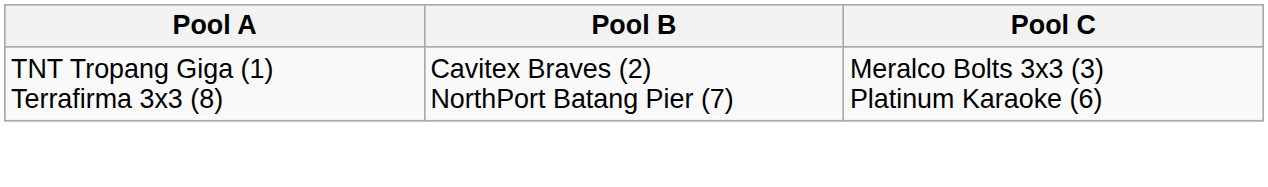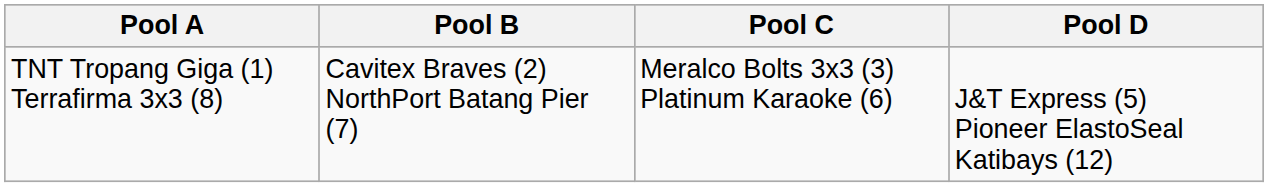 <table class=wikitable width=750>
 <tr>
 <th width=25%>Pool A</th>
 <th width=25%>Pool B</th>
 <th width=25%>Pool C</th>
+<th width=25%>Pool D</th>
 </tr>
 <tr valign=top>
 <td>TNT Tropang Giga (1) <br> Terrafirma 3x3 (8) <br> </td>
 <td>Cavitex Braves (2) <br> NorthPort Batang Pier (7) <br> </td>
 <td>Meralco Bolts 3x3 (3) <br> Platinum Karaoke (6) <br> </td>
+<td> <br> J&T Express (5) <br> Pioneer ElastoSeal Katibays (12)</td>
 </tr>
 </table>
